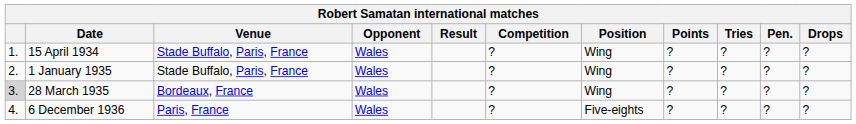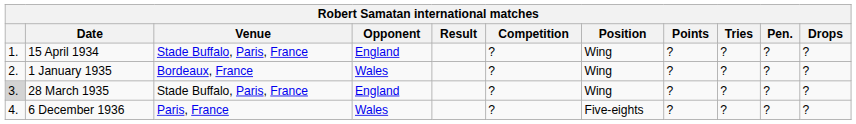 <table class="wikitable sortable" style="float:center; border:1px; font-size:90%; margin-left:1em;" border="1">
 <tr>
 <th colspan="12" width="1000">Robert Samatan international matches</th>
 </tr>
 <tr>
 <th></th>
 <th>Date</th>
 <th>Venue</th>
 <th>Opponent</th>
 <th>Result</th>
 <th>Competition</th>
 <th>Position</th>
 <th>Points</th>
 <th>Tries</th>
 <th>Pen.</th>
 <th>Drops</th>
 </tr>
 <tr>
 <td>1.</td>
 <td>15 April 1934</td>
 <td><a href='#'>Stade Buffalo</a>, <a href='#'>Paris</a>, <a href='#'>France</a></td>
-<td><a href='#'>Wales</a></td>
+<td><a href='#'>England</a></td>
 <td></td>
 <td>?</td>
 <td>Wing</td>
 <td>?</td>
 <td>?</td>
 <td>?</td>
 <td>?</td>
 </tr>
 <tr>
 <td>2.</td>
 <td>1 January 1935</td>
-<td>Stade Buffalo, <a href='#'>Paris</a>, <a href='#'>France</a></td>
+<td><a href='#'>Bordeaux</a>, <a href='#'>France</a></td>
 <td><a href='#'>Wales</a></td>
 <td></td>
 <td>?</td>
 <td>Wing</td>
 <td>?</td>
 <td>?</td>
 <td>?</td>
 <td>?</td>
 </tr>
 <tr>
 <td style="background: lightgrey;">3.</td>
 <td>28 March 1935</td>
-<td><a href='#'>Bordeaux</a>, <a href='#'>France</a></td>
-<td><a href='#'>Wales</a></td>
+<td>Stade Buffalo, <a href='#'>Paris</a>, <a href='#'>France</a></td>
+<td><a href='#'>England</a></td>
 <td></td>
 <td>?</td>
 <td>Wing</td>
 <td>?</td>
 <td>?</td>
 <td>?</td>
 <td>?</td>
 </tr>
 <tr>
 <td>4.</td>
 <td>6 December 1936</td>
 <td><a href='#'>Paris</a>, <a href='#'>France</a></td>
 <td><a href='#'>Wales</a></td>
 <td></td>
 <td>?</td>
 <td>Five-eights</td>
 <td>?</td>
 <td>?</td>
 <td>?</td>
 <td>?</td>
 </tr>
 </table>
